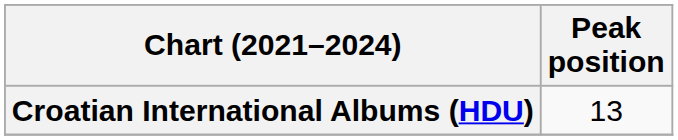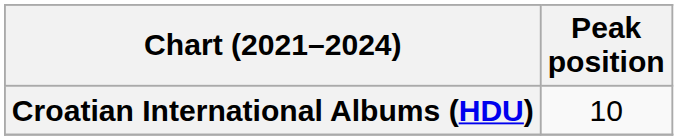 <table class="wikitable sortable plainrowheaders" style="text-align:center;">
 <tr>
 <th scope="col">Chart (2021–2024)</th>
 <th scope="col">Peak<br>position</th>
 </tr>
 <tr>
 <th scope="row">Croatian International Albums (<a href='#'>HDU</a>)</th>
-<td>13</td>
+<td>10</td>
 </tr>
 <tr>
 </tr>
 </table>
